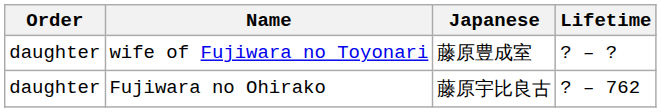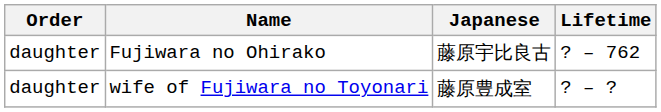 <table class="wikitable" style="background-color:white">
 <tr>
 <th>Order</th>
 <th>Name</th>
 <th>Japanese</th>
 <th>Lifetime</th>
 </tr>
 <tr>
 <td>daughter</td>
+<td>Fujiwara no Ohirako</td>
+<td>藤原宇比良古</td>
+<td>? – 762</td>
+</tr>
+<tr>
+<td>daughter</td>
 <td>wife of <a href='#'>Fujiwara no Toyonari</a></td>
 <td>藤原豊成室</td>
 <td>? – ?</td>
 </tr>
-<tr>
-<td>daughter</td>
-<td>Fujiwara no Ohirako</td>
-<td>藤原宇比良古</td>
-<td>? – 762</td>
-</tr>
 </table>
